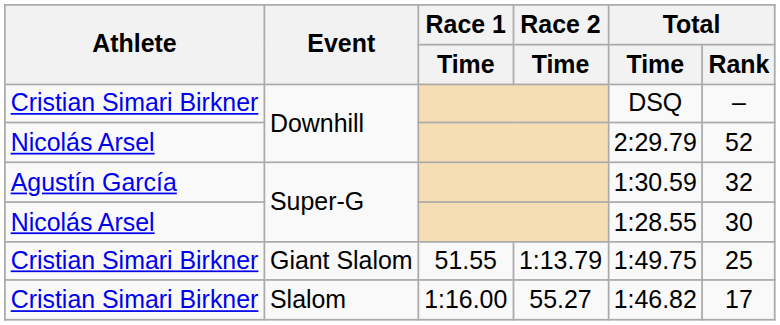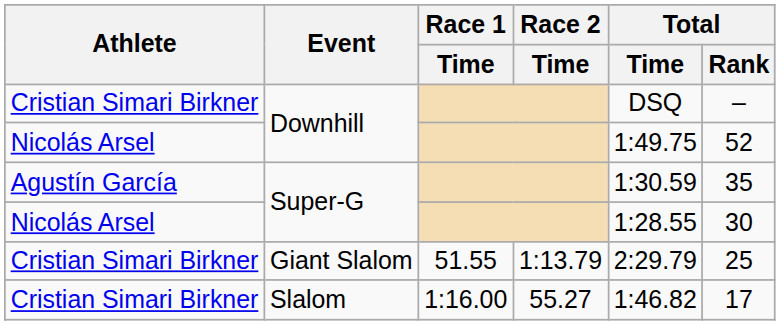 <table class="wikitable" style="font-size:90%">
 <tr>
 <th rowspan="2">Athlete</th>
 <th rowspan="2">Event</th>
 <th>Race 1</th>
 <th>Race 2</th>
 <th colspan="2">Total</th>
 </tr>
 <tr>
 <th>Time</th>
 <th>Time</th>
 <th>Time</th>
 <th>Rank</th>
 </tr>
 <tr>
 <td><a href='#'>Cristian Simari Birkner</a></td>
 <td rowspan="2">Downhill</td>
 <td colspan="2" bgcolor="wheat"></td>
 <td align="center">DSQ</td>
 <td align="center">–</td>
 </tr>
 <tr>
 <td><a href='#'>Nicolás Arsel</a></td>
 <td colspan="2" bgcolor="wheat"></td>
-<td align="center">2:29.79</td>
+<td align="center">1:49.75</td>
 <td align="center">52</td>
 </tr>
 <tr>
 <td><a href='#'>Agustín García</a></td>
 <td rowspan="2">Super-G</td>
 <td colspan="2" bgcolor="wheat"></td>
 <td align="center">1:30.59</td>
-<td align="center">32</td>
+<td align="center">35</td>
 </tr>
 <tr>
 <td><a href='#'>Nicolás Arsel</a></td>
 <td colspan="2" bgcolor="wheat"></td>
 <td align="center">1:28.55</td>
 <td align="center">30</td>
 </tr>
 <tr>
 <td><a href='#'>Cristian Simari Birkner</a></td>
 <td>Giant Slalom</td>
 <td align="center">51.55</td>
 <td align="center">1:13.79</td>
-<td align="center">1:49.75</td>
+<td align="center">2:29.79</td>
 <td align="center">25</td>
 </tr>
 <tr>
 <td><a href='#'>Cristian Simari Birkner</a></td>
 <td>Slalom</td>
 <td align="center">1:16.00</td>
 <td align="center">55.27</td>
 <td align="center">1:46.82</td>
 <td align="center">17</td>
 </tr>
 </table>
